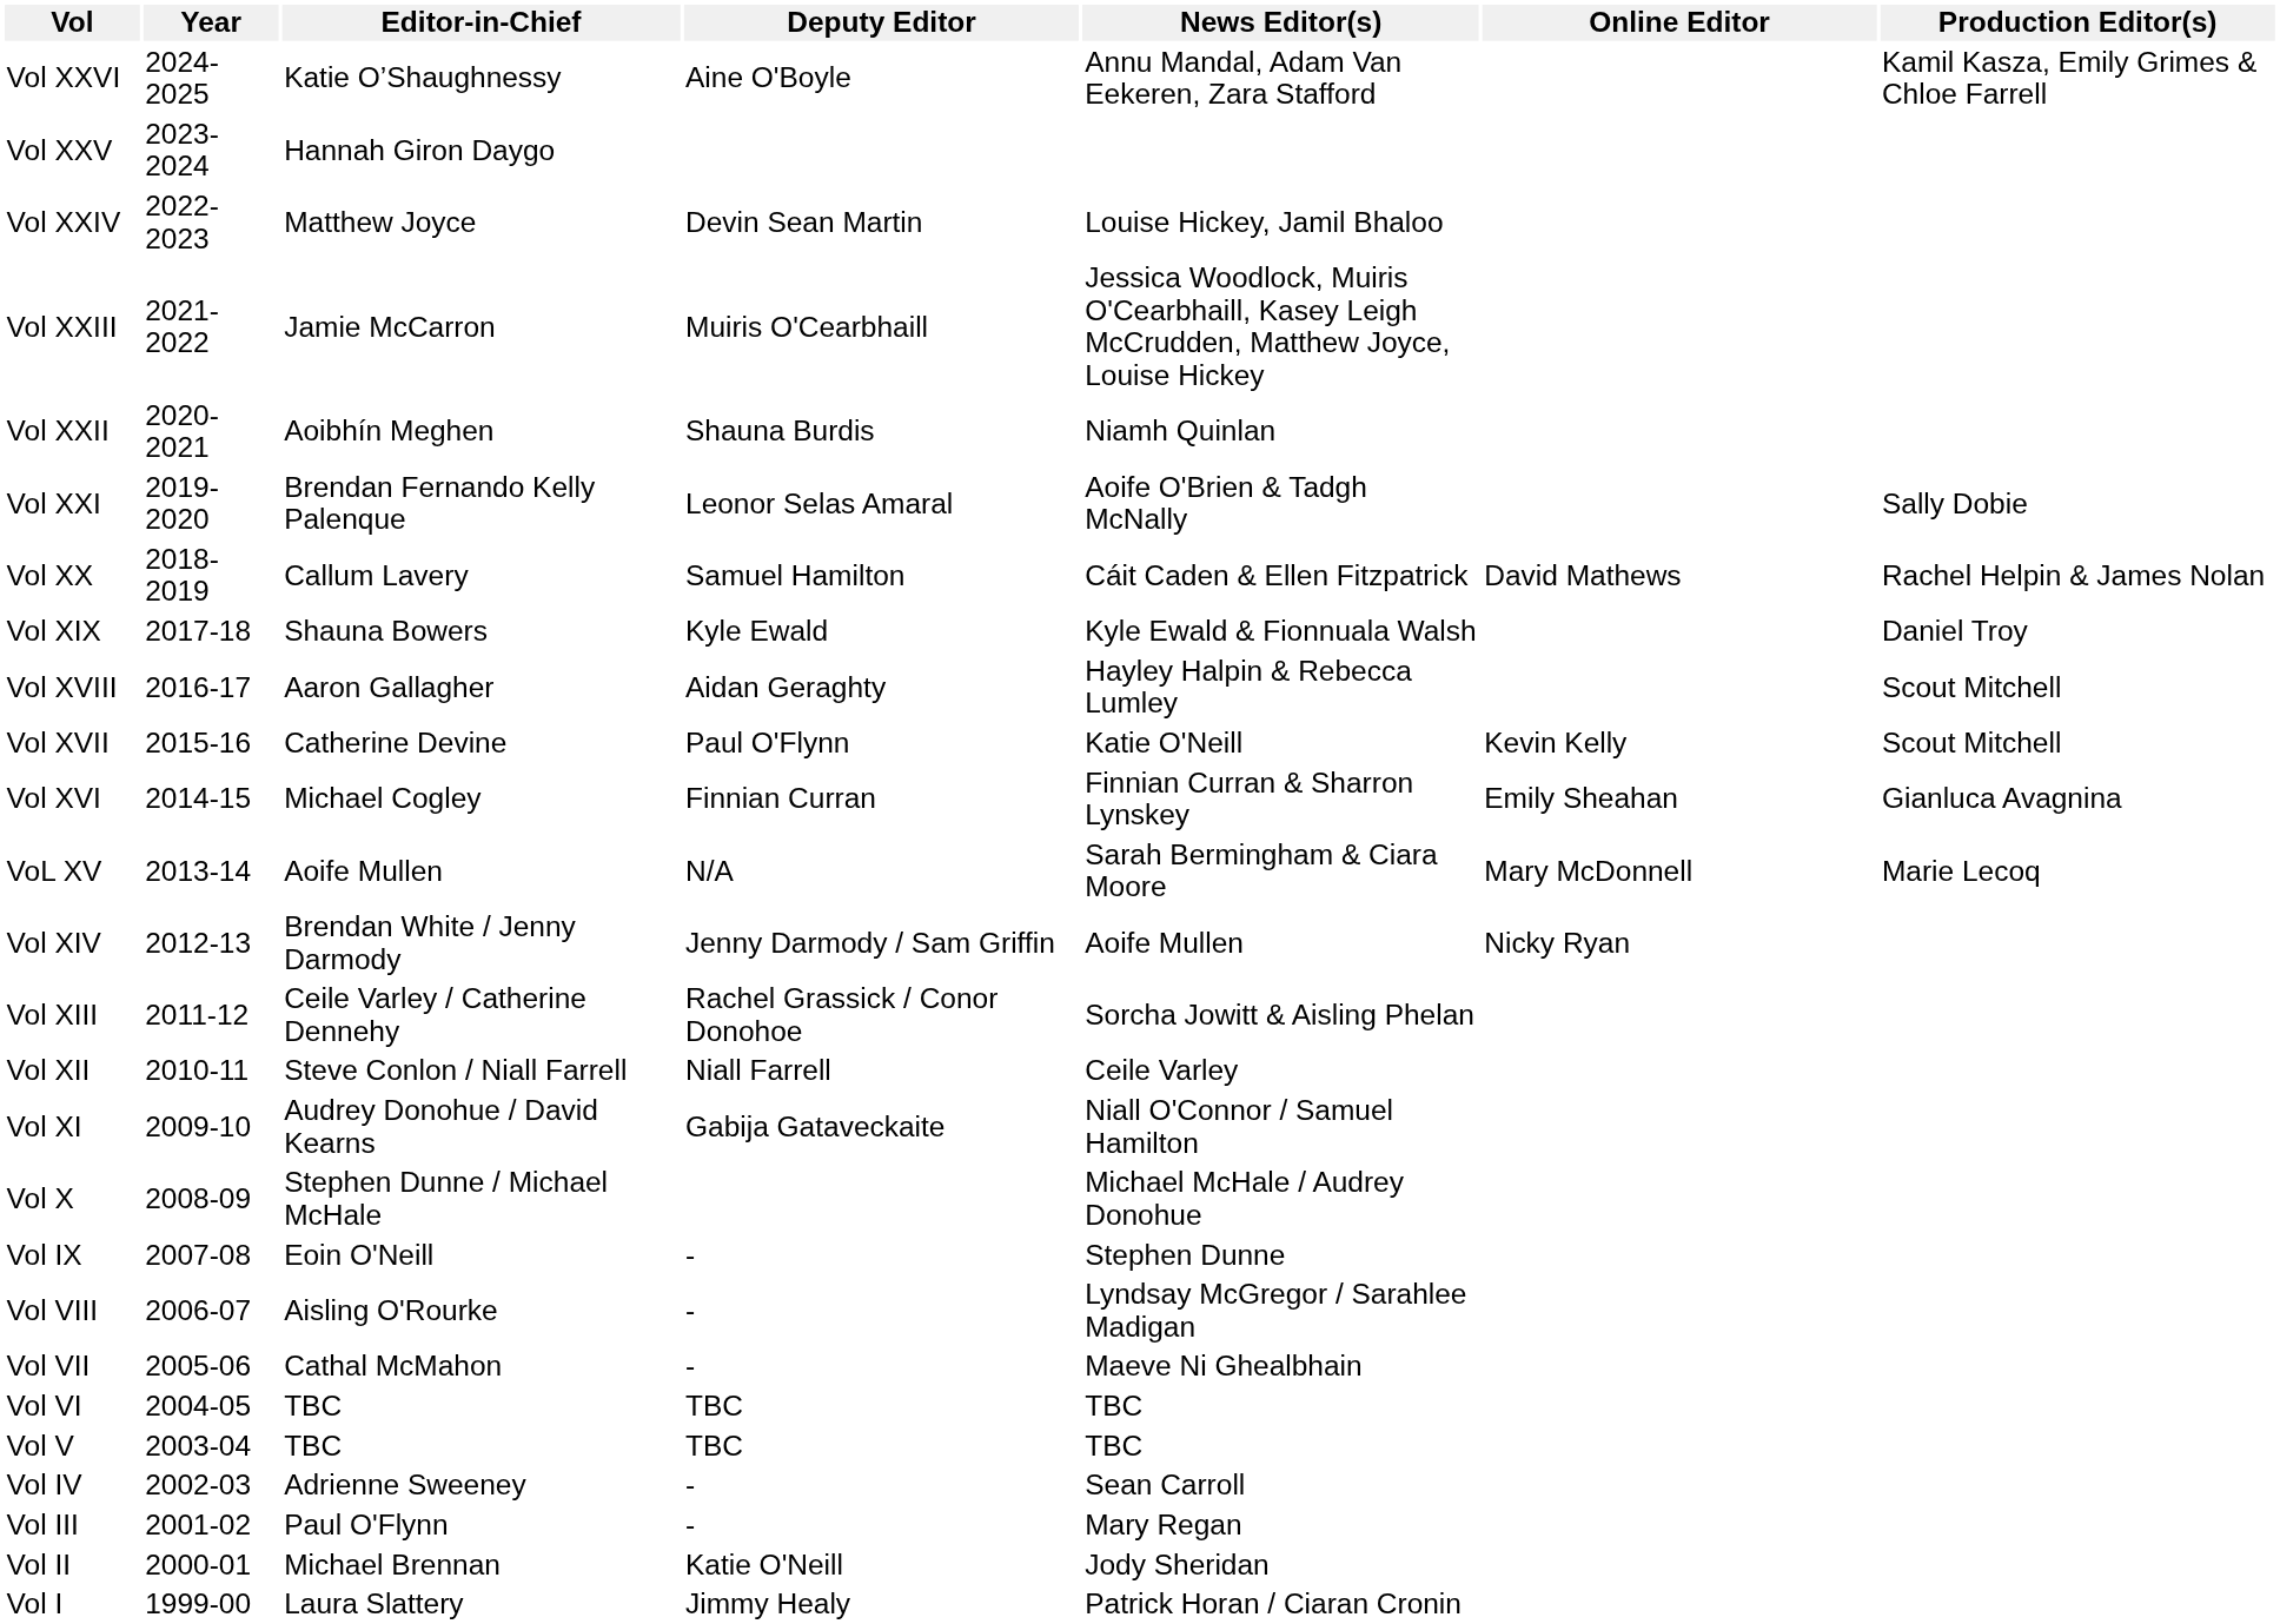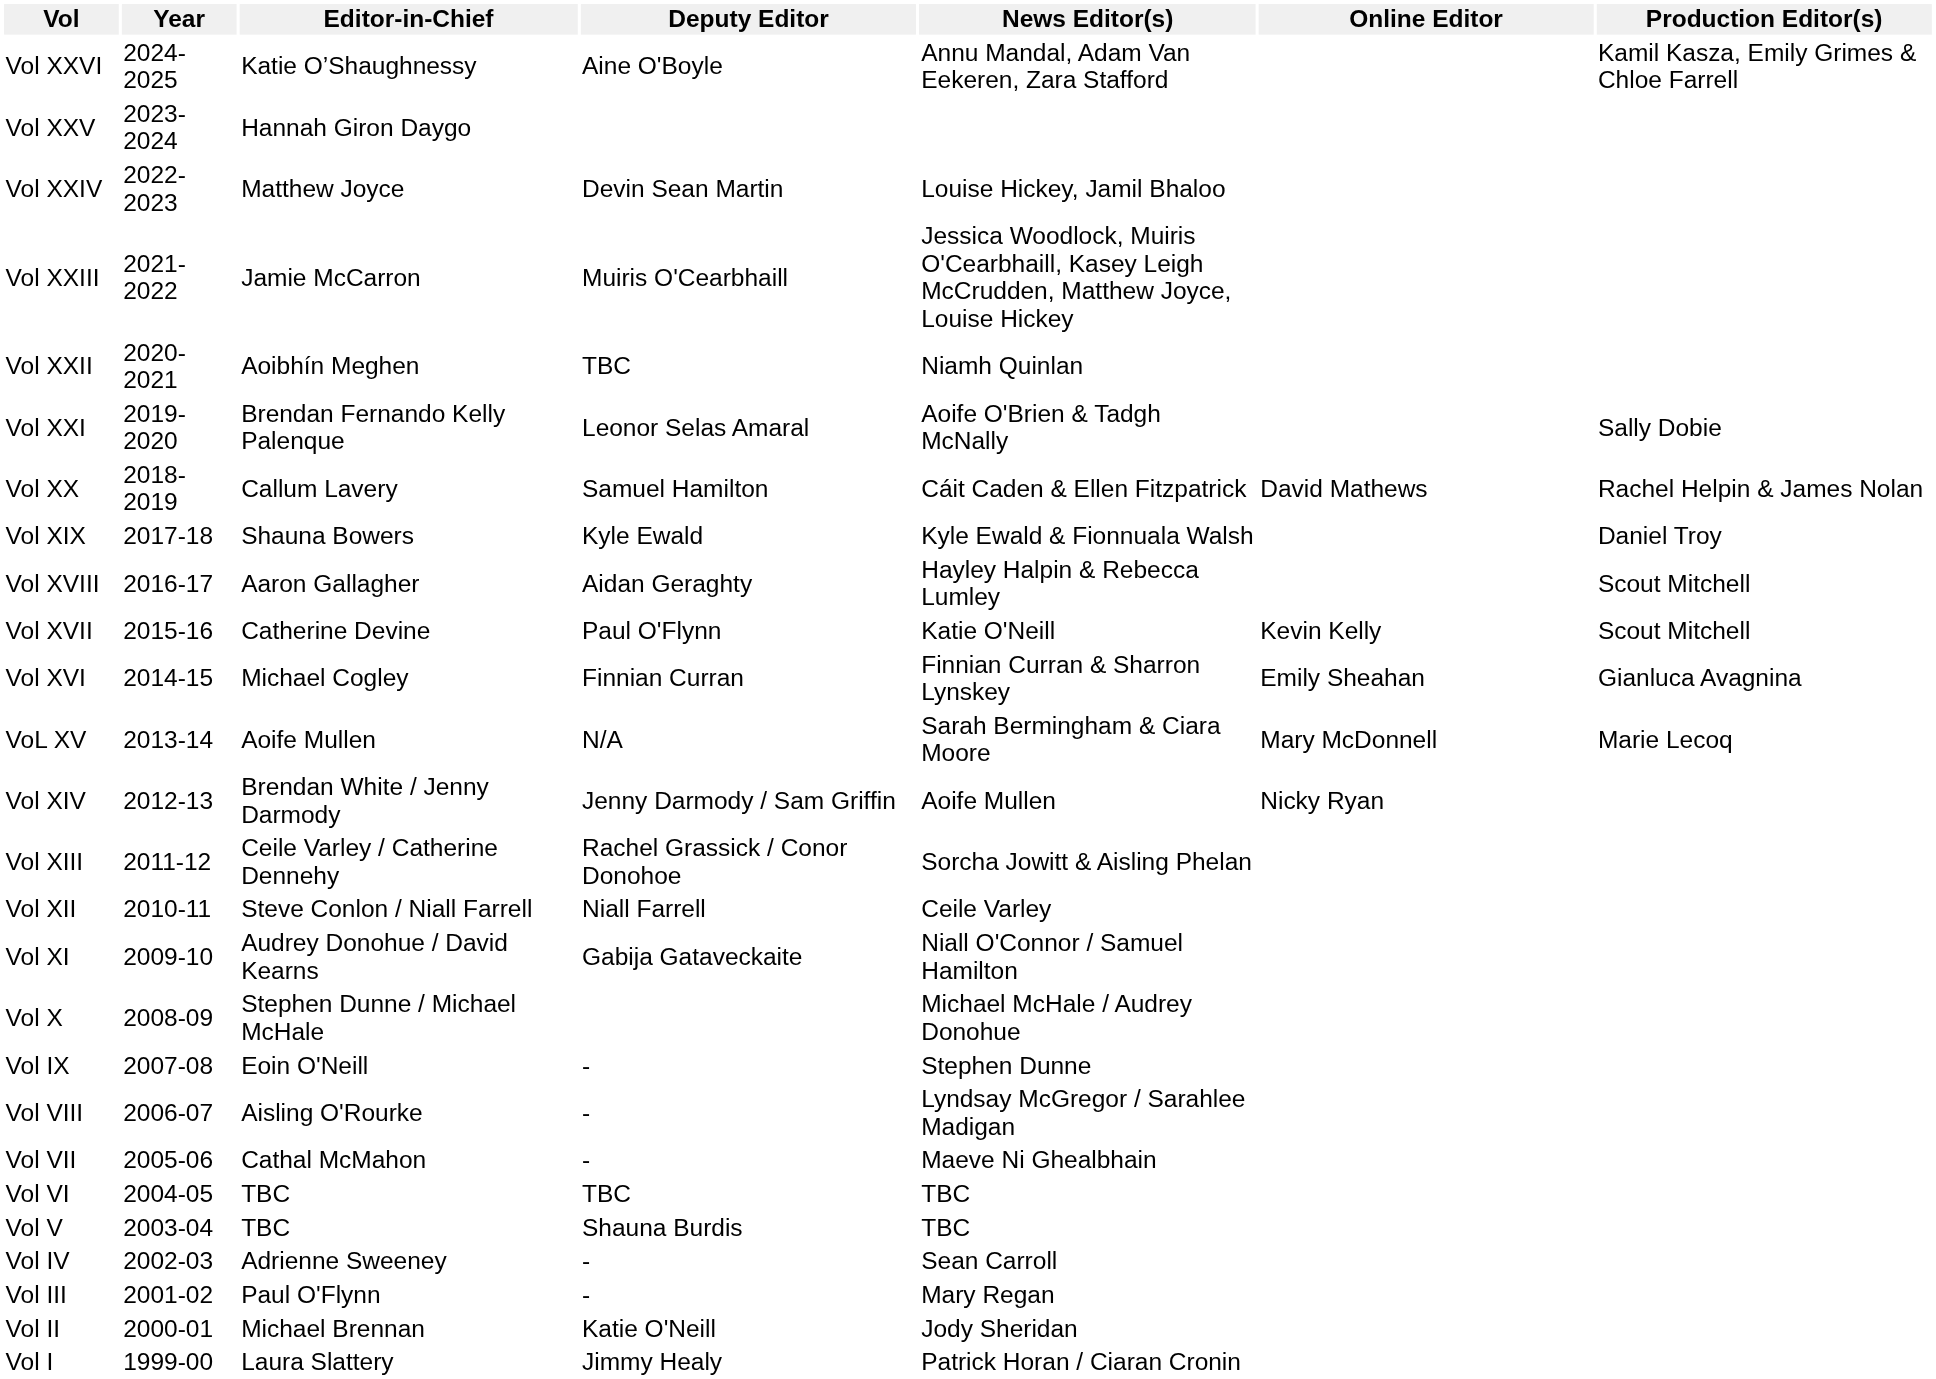 <table>
 <tr>
 <td align="center" width="75" style="background:#f0f0f0;"><strong>Vol</strong></td>
 <td align="center" width="75" style="background:#f0f0f0;"><strong>Year</strong></td>
 <td align="center" width="225" style="background:#f0f0f0;"><strong>Editor-in-Chief</strong></td>
 <td align="center" width="225" style="background:#f0f0f0;"><strong>Deputy Editor</strong></td>
 <td align="center" width="225" style="background:#f0f0f0;"><strong>News Editor(s)</strong></td>
 <td align="center" width="225" style="background:#f0f0f0;"><strong>Online Editor</strong></td>
 <td align="center" width="225" style="background:#f0f0f0;"><strong>Production Editor(s)</strong></td>
 </tr>
 <tr>
 <td>Vol XXVI</td>
 <td>2024-2025</td>
 <td>Katie O’Shaughnessy</td>
 <td>Aine O'Boyle</td>
 <td>Annu Mandal, Adam Van Eekeren, Zara Stafford</td>
 <td></td>
 <td>Kamil Kasza, Emily Grimes & Chloe Farrell</td>
 </tr>
 <tr>
 <td>Vol XXV</td>
 <td>2023-2024</td>
 <td>Hannah Giron Daygo</td>
 </tr>
 <tr>
 <td>Vol XXIV</td>
 <td>2022-2023</td>
 <td>Matthew Joyce</td>
 <td>Devin Sean Martin</td>
 <td>Louise Hickey, Jamil Bhaloo</td>
 </tr>
 <tr>
 <td>Vol XXIII</td>
 <td>2021-2022</td>
 <td>Jamie McCarron</td>
 <td>Muiris O'Cearbhaill</td>
 <td>Jessica Woodlock, Muiris O'Cearbhaill, Kasey Leigh McCrudden, Matthew Joyce, Louise Hickey</td>
 <td></td>
 <td></td>
 </tr>
 <tr>
 <td>Vol XXII</td>
 <td>2020-2021</td>
 <td>Aoibhín Meghen</td>
-<td>Shauna Burdis</td>
+<td>TBC</td>
 <td>Niamh Quinlan</td>
 </tr>
 <tr>
 <td>Vol XXI</td>
 <td>2019-2020</td>
 <td>Brendan Fernando Kelly Palenque</td>
 <td>Leonor Selas Amaral</td>
 <td>Aoife O'Brien & Tadgh McNally</td>
 <td></td>
 <td>Sally Dobie</td>
 </tr>
 <tr>
 <td>Vol XX</td>
 <td>2018-2019</td>
 <td>Callum Lavery</td>
 <td>Samuel Hamilton</td>
 <td>Cáit Caden & Ellen Fitzpatrick</td>
 <td>David Mathews</td>
 <td>Rachel Helpin & James Nolan</td>
 </tr>
 <tr>
 <td>Vol XIX</td>
 <td>2017-18</td>
 <td>Shauna Bowers</td>
 <td>Kyle Ewald</td>
 <td>Kyle Ewald & Fionnuala Walsh</td>
 <td></td>
 <td>Daniel Troy</td>
 </tr>
 <tr>
 <td>Vol XVIII</td>
 <td>2016-17</td>
 <td>Aaron Gallagher</td>
 <td>Aidan Geraghty</td>
 <td>Hayley Halpin & Rebecca Lumley</td>
 <td></td>
 <td>Scout Mitchell</td>
 </tr>
 <tr>
 <td>Vol XVII</td>
 <td>2015-16</td>
 <td>Catherine Devine</td>
 <td>Paul O'Flynn</td>
 <td>Katie O'Neill</td>
 <td>Kevin Kelly</td>
 <td>Scout Mitchell</td>
 </tr>
 <tr>
 <td>Vol XVI</td>
 <td>2014-15</td>
 <td>Michael Cogley</td>
 <td>Finnian Curran</td>
 <td>Finnian Curran & Sharron Lynskey</td>
 <td>Emily Sheahan</td>
 <td>Gianluca Avagnina</td>
 </tr>
 <tr>
 <td>VoL XV</td>
 <td>2013-14</td>
 <td>Aoife Mullen</td>
 <td>N/A</td>
 <td>Sarah Bermingham & Ciara Moore</td>
 <td>Mary McDonnell</td>
 <td>Marie Lecoq</td>
 </tr>
 <tr>
 <td>Vol XIV</td>
 <td>2012-13</td>
 <td>Brendan White / Jenny Darmody</td>
 <td>Jenny Darmody / Sam Griffin</td>
 <td>Aoife Mullen</td>
 <td>Nicky Ryan</td>
 </tr>
 <tr>
 <td>Vol XIII</td>
 <td>2011-12</td>
 <td>Ceile Varley / Catherine Dennehy</td>
 <td>Rachel Grassick / Conor Donohoe</td>
 <td>Sorcha Jowitt & Aisling Phelan</td>
 </tr>
 <tr>
 <td>Vol XII</td>
 <td>2010-11</td>
 <td>Steve Conlon / Niall Farrell</td>
 <td>Niall Farrell</td>
 <td>Ceile Varley</td>
 </tr>
 <tr>
 <td>Vol XI</td>
 <td>2009-10</td>
 <td>Audrey Donohue / David Kearns</td>
 <td>Gabija Gataveckaite</td>
 <td>Niall O'Connor / Samuel Hamilton</td>
 </tr>
 <tr>
 <td>Vol X</td>
 <td>2008-09</td>
 <td>Stephen Dunne / Michael McHale</td>
 <td></td>
 <td>Michael McHale / Audrey Donohue</td>
 </tr>
 <tr>
 <td>Vol IX</td>
 <td>2007-08</td>
 <td>Eoin O'Neill</td>
 <td>-</td>
 <td>Stephen Dunne</td>
 </tr>
 <tr>
 <td>Vol VIII</td>
 <td>2006-07</td>
 <td>Aisling O'Rourke</td>
 <td>-</td>
 <td>Lyndsay McGregor / Sarahlee Madigan</td>
 </tr>
 <tr>
 <td>Vol VII</td>
 <td>2005-06</td>
 <td>Cathal McMahon</td>
 <td>-</td>
 <td>Maeve Ni Ghealbhain</td>
 </tr>
 <tr>
 <td>Vol VI</td>
 <td>2004-05</td>
 <td>TBC</td>
 <td>TBC</td>
 <td>TBC</td>
 </tr>
 <tr>
 <td>Vol V</td>
 <td>2003-04</td>
 <td>TBC</td>
-<td>TBC</td>
+<td>Shauna Burdis</td>
 <td>TBC</td>
 </tr>
 <tr>
 <td>Vol IV</td>
 <td>2002-03</td>
 <td>Adrienne Sweeney</td>
 <td>-</td>
 <td>Sean Carroll</td>
 </tr>
 <tr>
 <td>Vol III</td>
 <td>2001-02</td>
 <td>Paul O'Flynn</td>
 <td>-</td>
 <td>Mary Regan</td>
 </tr>
 <tr>
 <td>Vol II</td>
 <td>2000-01</td>
 <td>Michael Brennan</td>
 <td>Katie O'Neill</td>
 <td>Jody Sheridan</td>
 </tr>
 <tr>
 <td>Vol I</td>
 <td>1999-00</td>
 <td>Laura Slattery</td>
 <td>Jimmy Healy</td>
 <td>Patrick Horan / Ciaran Cronin</td>
 </tr>
 <tr>
 <td></td>
 </tr>
 </table>
